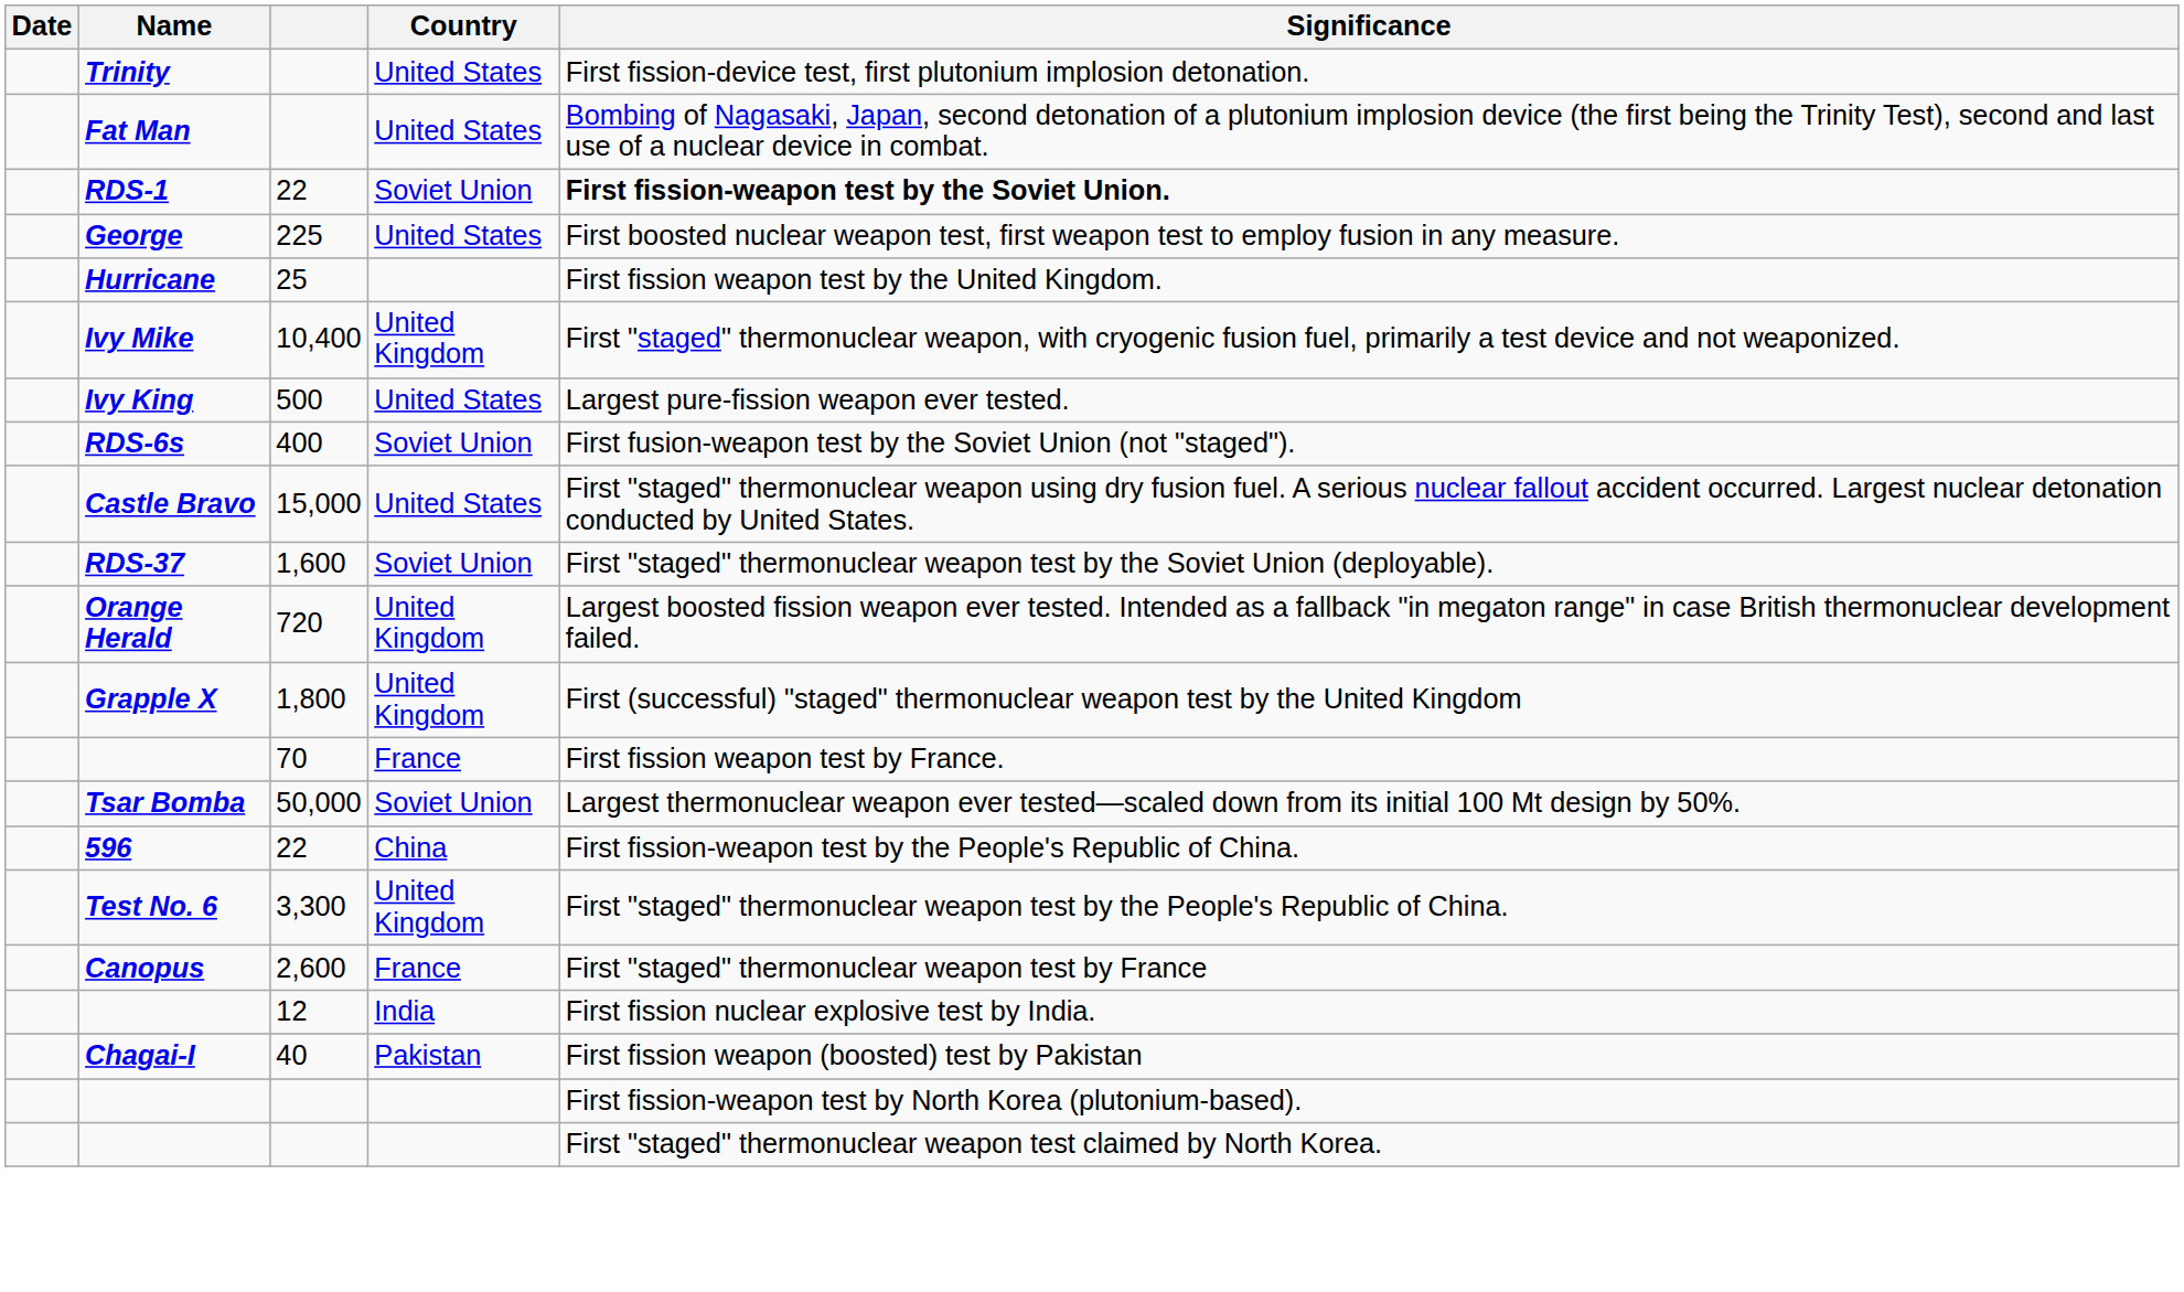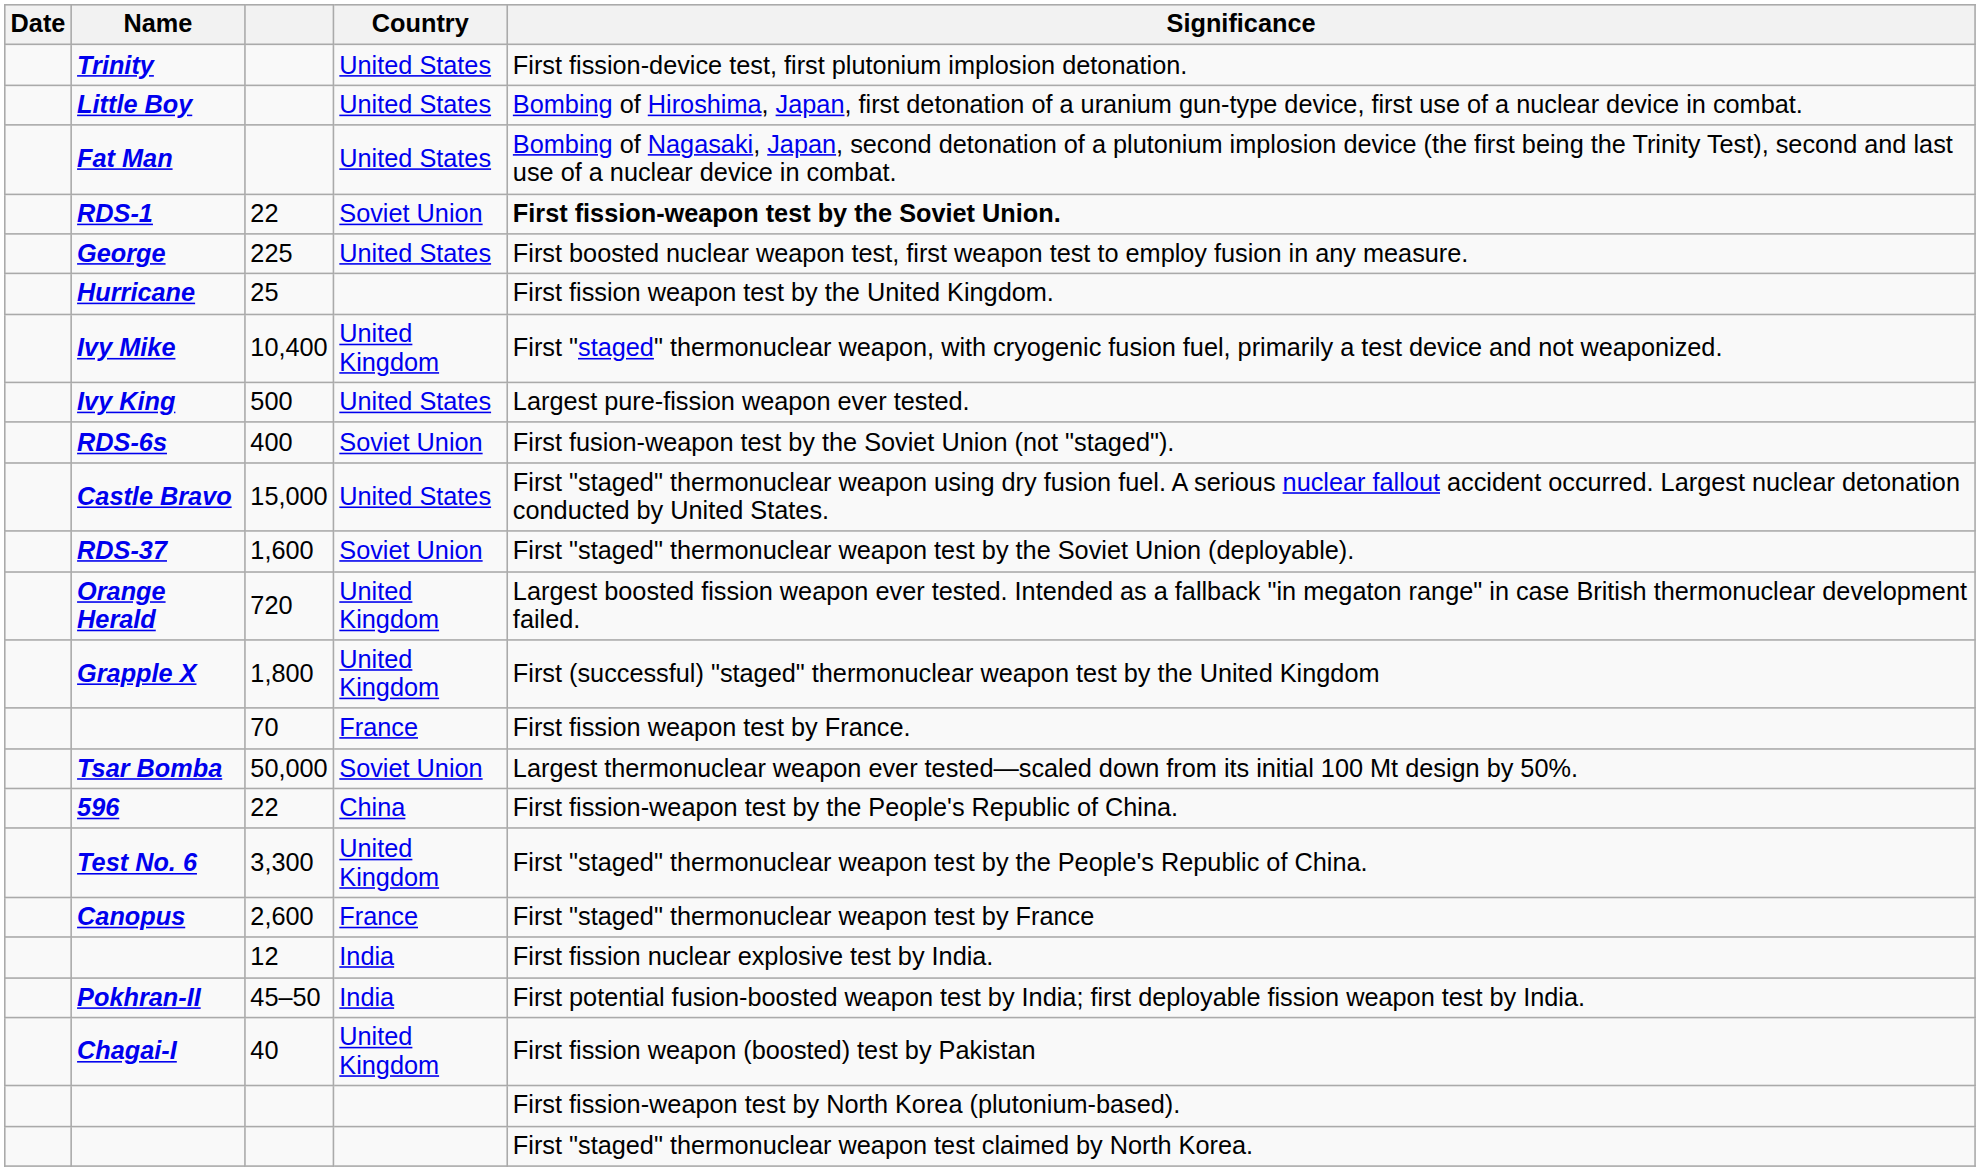 <table class="wikitable sortable">
 <tr style="background-color:#efefef;">
 <th>Date</th>
 <th>Name</th>
 <th data-sort-type="number"></th>
 <th>Country</th>
 <th class="unsortable">Significance</th>
 </tr>
 <tr>
 <td></td>
 <td><strong><em><a href='#'>Trinity</a></em></strong></td>
 <td></td>
 <td><a href='#'>United States</a></td>
 <td>First fission-device test, first plutonium implosion detonation.</td>
+</tr>
+<tr>
+<td></td>
+<td><strong><em><a href='#'>Little Boy</a></em></strong></td>
+<td></td>
+<td><a href='#'>United States</a></td>
+<td><a href='#'>Bombing</a> of <a href='#'>Hiroshima</a>, <a href='#'>Japan</a>, first detonation of a uranium gun-type device, first use of a nuclear device in combat.</td>
 </tr>
 <tr>
 <td></td>
 <td><strong><em><a href='#'>Fat Man</a></em></strong></td>
 <td></td>
 <td><a href='#'>United States</a></td>
 <td><a href='#'>Bombing</a> of <a href='#'>Nagasaki</a>, <a href='#'>Japan</a>, second detonation of a plutonium implosion device (the first being the Trinity Test), second and last use of a nuclear device in combat.</td>
 </tr>
 <tr>
 <td></td>
 <td><strong><em><a href='#'>RDS-1</a></em></strong></td>
 <td>22</td>
 <td><a href='#'>Soviet Union</a></td>
 <td><strong>First fission-weapon test by the Soviet Union.</strong></td>
 </tr>
 <tr>
 <td></td>
 <td><strong><em><a href='#'>George</a></em></strong></td>
 <td>225</td>
 <td><a href='#'>United States</a></td>
 <td>First boosted nuclear weapon test, first weapon test to employ fusion in any measure.</td>
 </tr>
 <tr>
 <td></td>
 <td><strong><em><a href='#'>Hurricane</a></em></strong></td>
 <td>25</td>
 <td></td>
 <td>First fission weapon test by the United Kingdom.</td>
 </tr>
 <tr>
 <td></td>
 <td><strong><em><a href='#'>Ivy Mike</a></em></strong></td>
 <td>10,400</td>
 <td><a href='#'>United Kingdom</a></td>
 <td>First "<a href='#'>staged</a>" thermonuclear weapon, with cryogenic fusion fuel, primarily a test device and not weaponized.</td>
 </tr>
 <tr>
 <td></td>
 <td><strong><em><a href='#'>Ivy King</a></em></strong></td>
 <td>500</td>
 <td><a href='#'>United States</a></td>
 <td>Largest pure-fission weapon ever tested.</td>
 </tr>
 <tr>
 <td></td>
 <td><strong><em><a href='#'>RDS-6s</a></em></strong></td>
 <td>400</td>
 <td><a href='#'>Soviet Union</a></td>
 <td>First fusion-weapon test by the Soviet Union (not "staged").</td>
 </tr>
 <tr>
 <td></td>
 <td><strong><em><a href='#'>Castle Bravo</a></em></strong></td>
 <td>15,000</td>
 <td><a href='#'>United States</a></td>
 <td>First "staged" thermonuclear weapon using dry fusion fuel. A serious <a href='#'>nuclear fallout</a> accident occurred. Largest nuclear detonation conducted by United States.</td>
 </tr>
 <tr>
 <td></td>
 <td><strong><em><a href='#'>RDS-37</a></em></strong></td>
 <td>1,600</td>
 <td><a href='#'>Soviet Union</a></td>
 <td>First "staged" thermonuclear weapon test by the Soviet Union (deployable).</td>
 </tr>
 <tr>
 <td></td>
 <td><strong><em><a href='#'>Orange Herald</a></em></strong></td>
 <td>720</td>
 <td><a href='#'>United Kingdom</a></td>
 <td>Largest boosted fission weapon ever tested. Intended as a fallback "in megaton range" in case British thermonuclear development failed.</td>
 </tr>
 <tr>
 <td></td>
 <td><strong><em><a href='#'>Grapple X</a></em></strong></td>
 <td>1,800</td>
 <td><a href='#'>United Kingdom</a></td>
 <td>First (successful) "staged" thermonuclear weapon test by the United Kingdom</td>
 </tr>
 <tr>
 <td></td>
 <td></td>
 <td>70</td>
 <td><a href='#'>France</a></td>
 <td>First fission weapon test by France.</td>
 </tr>
 <tr>
 <td></td>
 <td><strong><em><a href='#'>Tsar Bomba</a></em></strong></td>
 <td>50,000</td>
 <td><a href='#'>Soviet Union</a></td>
 <td>Largest thermonuclear weapon ever tested—scaled down from its initial 100 Mt design by 50%.</td>
 </tr>
 <tr>
 <td></td>
 <td><strong><em><a href='#'>596</a></em></strong></td>
 <td>22</td>
 <td><a href='#'>China</a></td>
 <td>First fission-weapon test by the People's Republic of China.</td>
 </tr>
 <tr>
 <td></td>
 <td><strong><em><a href='#'>Test No. 6</a></em></strong></td>
 <td>3,300</td>
 <td><a href='#'>United Kingdom</a></td>
 <td>First "staged" thermonuclear weapon test by the People's Republic of China.</td>
 </tr>
 <tr>
 <td></td>
 <td><strong><em><a href='#'>Canopus</a></em></strong></td>
 <td>2,600</td>
 <td><a href='#'>France</a></td>
 <td>First "staged" thermonuclear weapon test by France</td>
 </tr>
 <tr>
 <td></td>
 <td></td>
 <td>12</td>
 <td><a href='#'>India</a></td>
 <td>First fission nuclear explosive test by India.</td>
 </tr>
 <tr>
 <td></td>
+<td><strong><em><a href='#'>Pokhran-II</a></em></strong></td>
+<td>45–50</td>
+<td><a href='#'>India</a></td>
+<td>First potential fusion-boosted weapon test by India; first deployable fission weapon test by India.</td>
+</tr>
+<tr>
+<td></td>
 <td><strong><em><a href='#'>Chagai-I</a></em></strong></td>
 <td>40</td>
-<td><a href='#'>Pakistan</a></td>
+<td><a href='#'>United Kingdom</a></td>
 <td>First fission weapon (boosted) test by Pakistan</td>
 </tr>
 <tr>
 <td></td>
 <td><strong><em></em></strong></td>
 <td></td>
 <td></td>
 <td>First fission-weapon test by North Korea (plutonium-based).</td>
 </tr>
 <tr>
 <td></td>
 <td><strong><em></em></strong></td>
 <td></td>
 <td></td>
 <td>First "staged" thermonuclear weapon test claimed by North Korea.</td>
 </tr>
 </table>
